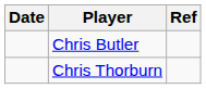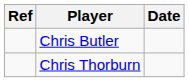 <table class="wikitable">
 <tr>
+<th>Ref</th>
+<th>Player</th>
 <th>Date</th>
-<th>Player</th>
-<th>Ref</th>
 </tr>
 <tr>
 <td></td>
 <td><a href='#'>Chris Butler</a></td>
 <td></td>
 </tr>
 <tr>
 <td></td>
 <td><a href='#'>Chris Thorburn</a></td>
 <td></td>
 </tr>
 </table>
